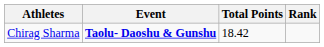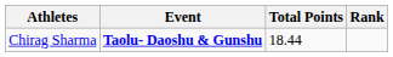 <table class="wikitable">
 <tr>
 <th>Athletes</th>
 <th>Event</th>
 <th>Total Points</th>
 <th>Rank</th>
 </tr>
 <tr>
 <td><a href='#'>Chirag Sharma</a></td>
 <td><strong><a href='#'>Taolu- Daoshu & Gunshu</a></strong></td>
-<td>18.42</td>
+<td>18.44</td>
 <td></td>
 </tr>
 </table>
